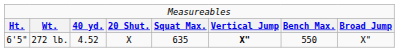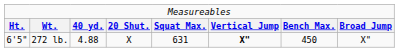 <table class="wikitable">
 <tr>
 <td colspan="10" align="center"><em>Measureables</em></td>
 </tr>
 <tr>
 <th><a href='#'>Ht.</a></th>
 <th><a href='#'>Wt.</a></th>
 <th><a href='#'>40 yd.</a></th>
 <th><a href='#'>20 Shut.</a></th>
 <th><a href='#'>Squat Max.</a></th>
 <th><a href='#'>Vertical Jump</a></th>
 <th><a href='#'>Bench Max.</a></th>
 <th><a href='#'>Broad Jump</a></th>
 </tr>
 <tr>
 <td ALIGN="center">6'5"</td>
 <td ALIGN="center">272 lb.</td>
-<td ALIGN="center">4.52</td>
+<td ALIGN="center">4.88</td>
 <td ALIGN="center">X</td>
-<td ALIGN="center">635</td>
+<td ALIGN="center">631</td>
 <td ALIGN="center"><strong>X"</strong></td>
-<td ALIGN="center">550</td>
+<td ALIGN="center">450</td>
 <td ALIGN="center">X"</td>
 </tr>
 </table>
